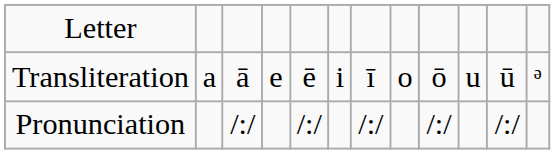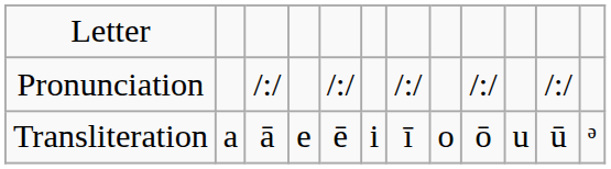 <table class="wikitable"  style="text-align:center;" class="wikitable">
 <tr>
 <td>Letter</td>
 <td></td>
 <td></td>
 <td></td>
 <td></td>
 <td></td>
 <td></td>
 <td></td>
 <td></td>
 <td></td>
 <td></td>
 <td></td>
 </tr>
 <tr>
+<td>Pronunciation</td>
+<td></td>
+<td>/:/</td>
+<td></td>
+<td>/:/</td>
+<td></td>
+<td>/:/</td>
+<td></td>
+<td>/:/</td>
+<td></td>
+<td>/:/</td>
+<td></td>
+</tr>
+<tr>
 <td>Transliteration</td>
 <td>a</td>
 <td>ā</td>
 <td>e</td>
 <td>ē</td>
 <td>i</td>
 <td>ī</td>
 <td>o</td>
 <td>ō</td>
 <td>u</td>
 <td>ū</td>
 <td>ᵊ</td>
 </tr>
-<tr>
-<td>Pronunciation</td>
-<td></td>
-<td>/:/</td>
-<td></td>
-<td>/:/</td>
-<td></td>
-<td>/:/</td>
-<td></td>
-<td>/:/</td>
-<td></td>
-<td>/:/</td>
-<td></td>
-</tr>
 </table>
